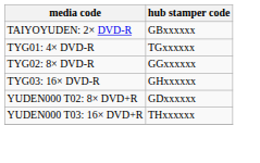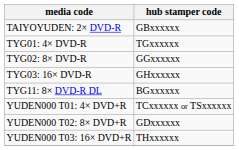 <table class="wikitable">
 <tr>
 <th>media code</th>
 <th>hub stamper code</th>
 </tr>
 <tr>
 <td>TAIYOYUDEN: 2× <a href='#'>DVD-R</a></td>
 <td>GBxxxxxx</td>
 </tr>
 <tr>
 <td>TYG01: 4× DVD-R</td>
 <td>TGxxxxxx</td>
 </tr>
 <tr>
 <td>TYG02: 8× DVD-R</td>
 <td>GGxxxxxx</td>
 </tr>
 <tr>
 <td>TYG03: 16× DVD-R</td>
 <td>GHxxxxxx</td>
 </tr>
 <tr>
+<td>TYG11: 8× <a href='#'>DVD-R DL</a></td>
+<td>BGxxxxxx</td>
+</tr>
+<tr>
+<td>YUDEN000 T01: 4× DVD+R</td>
+<td>TCxxxxxx <small>or</small> TSxxxxxx</td>
+</tr>
+<tr>
 <td>YUDEN000 T02: 8× DVD+R</td>
 <td>GDxxxxxx</td>
 </tr>
 <tr>
 <td>YUDEN000 T03: 16× DVD+R</td>
 <td>THxxxxxx</td>
 </tr>
 <tr>
 </tr>
 </table>
